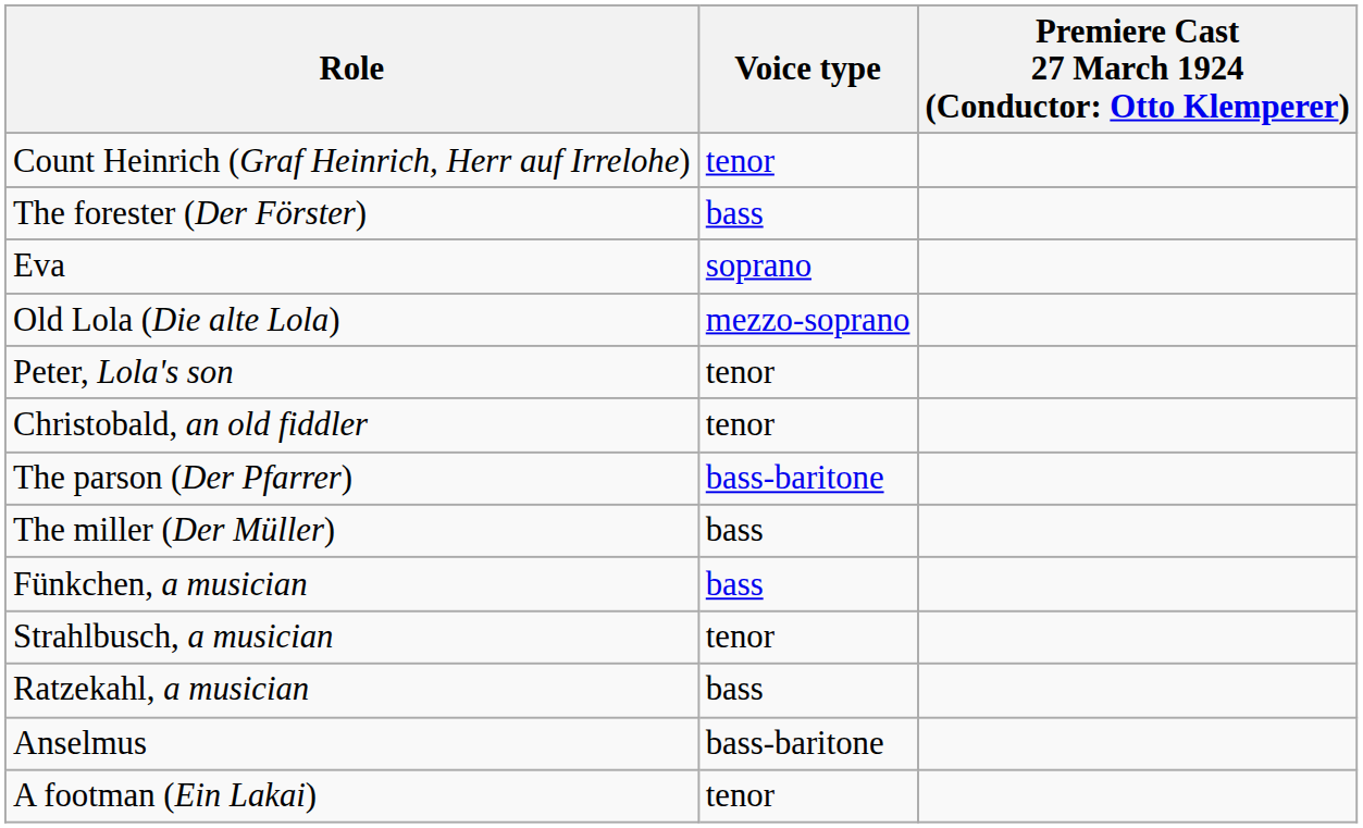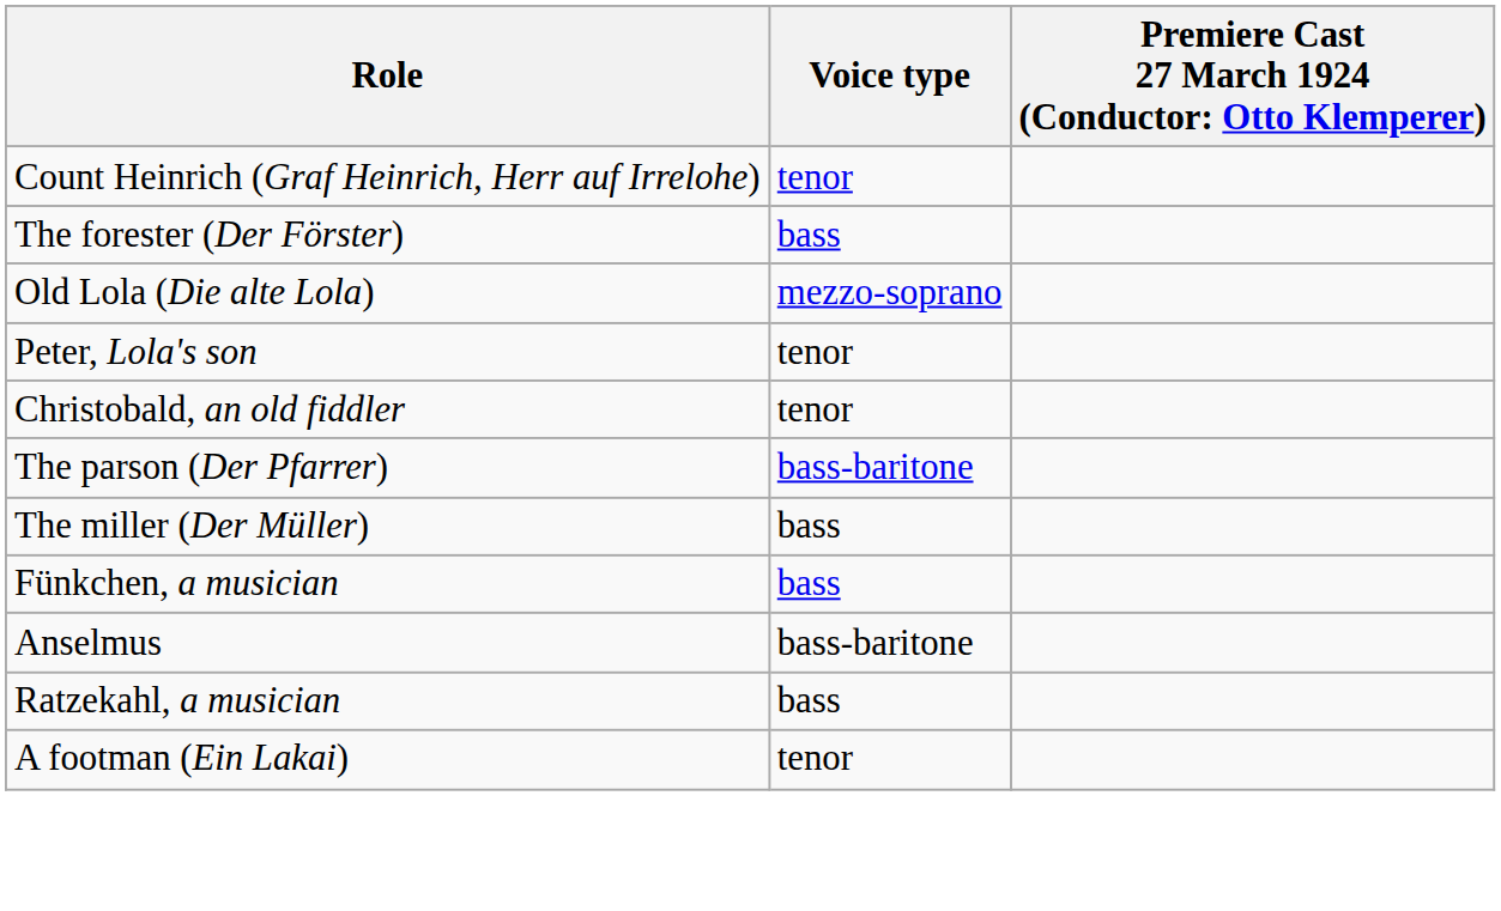 <table class="wikitable">
 <tr>
 <th>Role</th>
 <th>Voice type</th>
 <th>Premiere Cast<br>27 March 1924<br>(Conductor: <a href='#'>Otto Klemperer</a>)</th>
 </tr>
 <tr>
 <td>Count Heinrich (<em>Graf Heinrich, Herr auf Irrelohe</em>)</td>
 <td><a href='#'>tenor</a></td>
 <td></td>
 </tr>
 <tr>
 <td>The forester (<em>Der Förster</em>)</td>
 <td><a href='#'>bass</a></td>
-<td></td>
-</tr>
-<tr>
-<td>Eva</td>
-<td><a href='#'>soprano</a></td>
 <td></td>
 </tr>
 <tr>
 <td>Old Lola (<em>Die alte Lola</em>)</td>
 <td><a href='#'>mezzo-soprano</a></td>
 <td></td>
 </tr>
 <tr>
 <td>Peter, <em>Lola's son</em></td>
 <td>tenor</td>
 <td></td>
 </tr>
 <tr>
 <td>Christobald, <em>an old fiddler</em></td>
 <td>tenor</td>
 <td></td>
 </tr>
 <tr>
 <td>The parson (<em>Der Pfarrer</em>)</td>
 <td><a href='#'>bass-baritone</a></td>
 <td></td>
 </tr>
 <tr>
 <td>The miller (<em>Der Müller</em>)</td>
 <td>bass</td>
 <td></td>
 </tr>
 <tr>
 <td>Fünkchen, <em>a musician</em></td>
 <td><a href='#'>bass</a></td>
 <td></td>
 </tr>
 <tr>
-<td>Strahlbusch, <em>a musician</em></td>
-<td>tenor</td>
+<td>Anselmus</td>
+<td>bass-baritone</td>
 <td></td>
 </tr>
 <tr>
 <td>Ratzekahl, <em>a musician</em></td>
 <td>bass</td>
 <td></td>
 </tr>
 <tr>
-<td>Anselmus</td>
-<td>bass-baritone</td>
-<td></td>
-</tr>
-<tr>
 <td>A footman (<em>Ein Lakai</em>)</td>
 <td>tenor</td>
 <td></td>
 </tr>
 </table>
